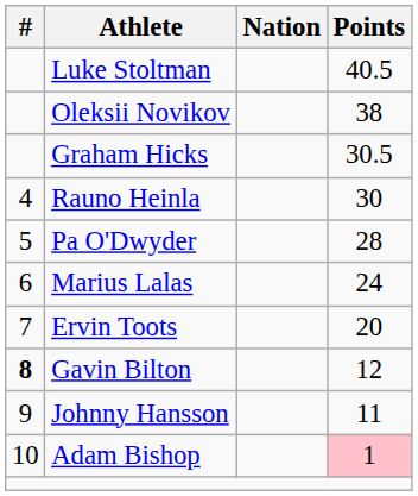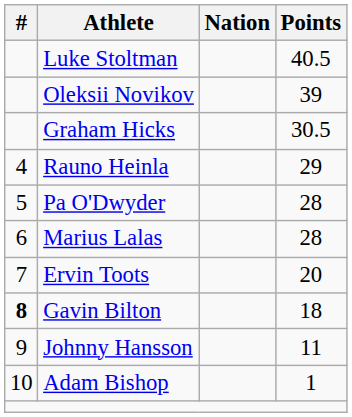 <table class="wikitable" style="text-align:center">
 <tr>
 <th scope="col" style="width: 10px;">#</th>
 <th scope="col">Athlete</th>
 <th scope="col">Nation</th>
 <th scope="col" style="width: 10px;">Points</th>
 </tr>
 <tr>
 <td></td>
 <td align=left><a href='#'>Luke Stoltman</a></td>
 <td align=left></td>
 <td>40.5</td>
 </tr>
 <tr>
 <td></td>
 <td align=left><a href='#'>Oleksii Novikov</a></td>
 <td align=left></td>
-<td>38</td>
+<td>39</td>
 </tr>
 <tr>
 <td></td>
 <td align=left><a href='#'>Graham Hicks</a></td>
 <td align=left></td>
 <td>30.5</td>
 </tr>
 <tr>
 <td>4</td>
 <td align=left><a href='#'>Rauno Heinla</a></td>
 <td align=left></td>
-<td>30</td>
+<td>29</td>
 </tr>
 <tr>
 <td>5</td>
 <td align=left><a href='#'>Pa O'Dwyder</a></td>
 <td align=left></td>
 <td>28</td>
 </tr>
 <tr>
 <td>6</td>
 <td align=left><a href='#'>Marius Lalas</a></td>
 <td align=left></td>
-<td>24</td>
+<td>28</td>
 </tr>
 <tr>
 <td>7</td>
 <td align=left><a href='#'>Ervin Toots</a></td>
 <td align=left></td>
 <td>20</td>
 </tr>
 <tr>
 <td><strong>8</strong></td>
 <td align=left><a href='#'>Gavin Bilton</a></td>
 <td align=left></td>
-<td>12</td>
+<td>18</td>
 </tr>
 <tr>
 <td>9</td>
 <td align=left><a href='#'>Johnny Hansson</a></td>
 <td align=left></td>
 <td>11</td>
 </tr>
 <tr>
 <td>10</td>
 <td align=left><a href='#'>Adam Bishop</a></td>
 <td align=left></td>
-<td style="background: pink;">1</td>
+<td>1</td>
 </tr>
 <tr class="sortbottom">
 <td colspan="4"></td>
 </tr>
 </table>
